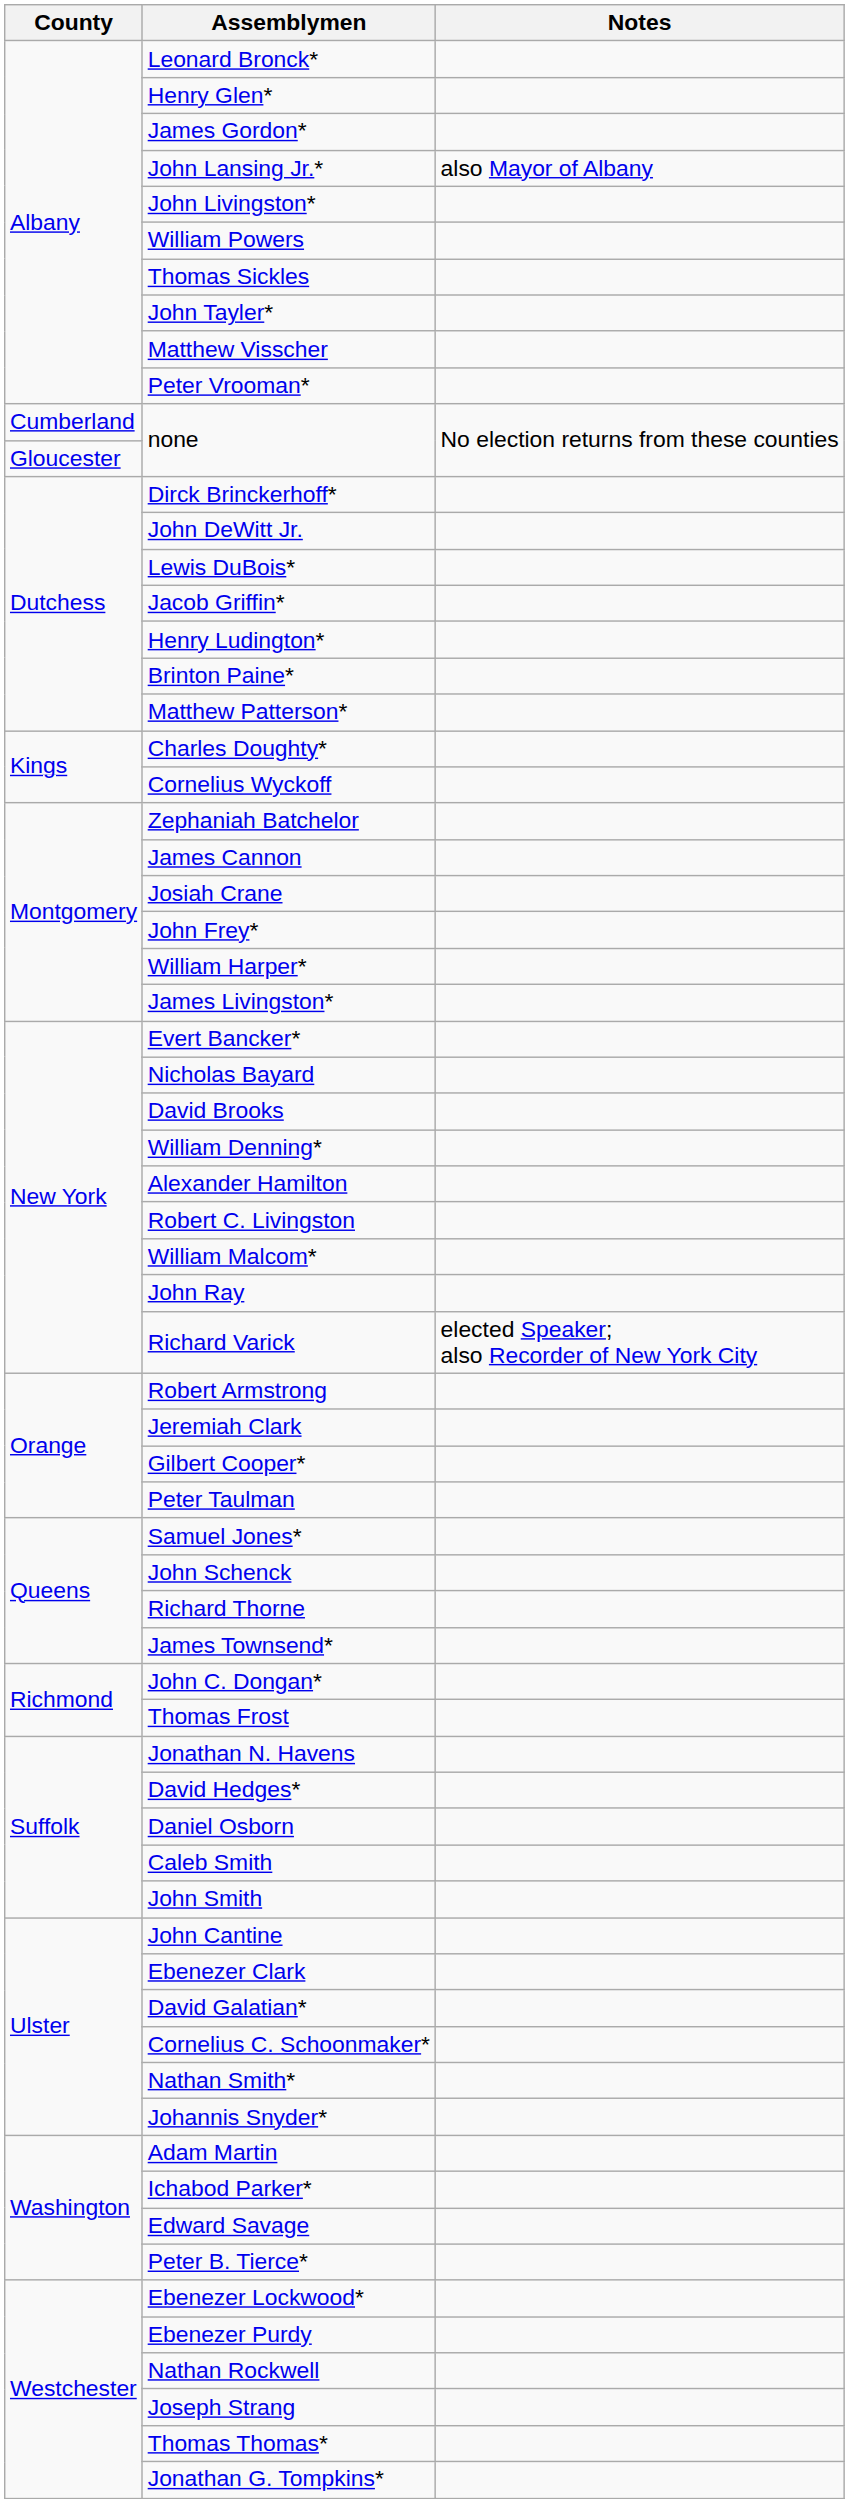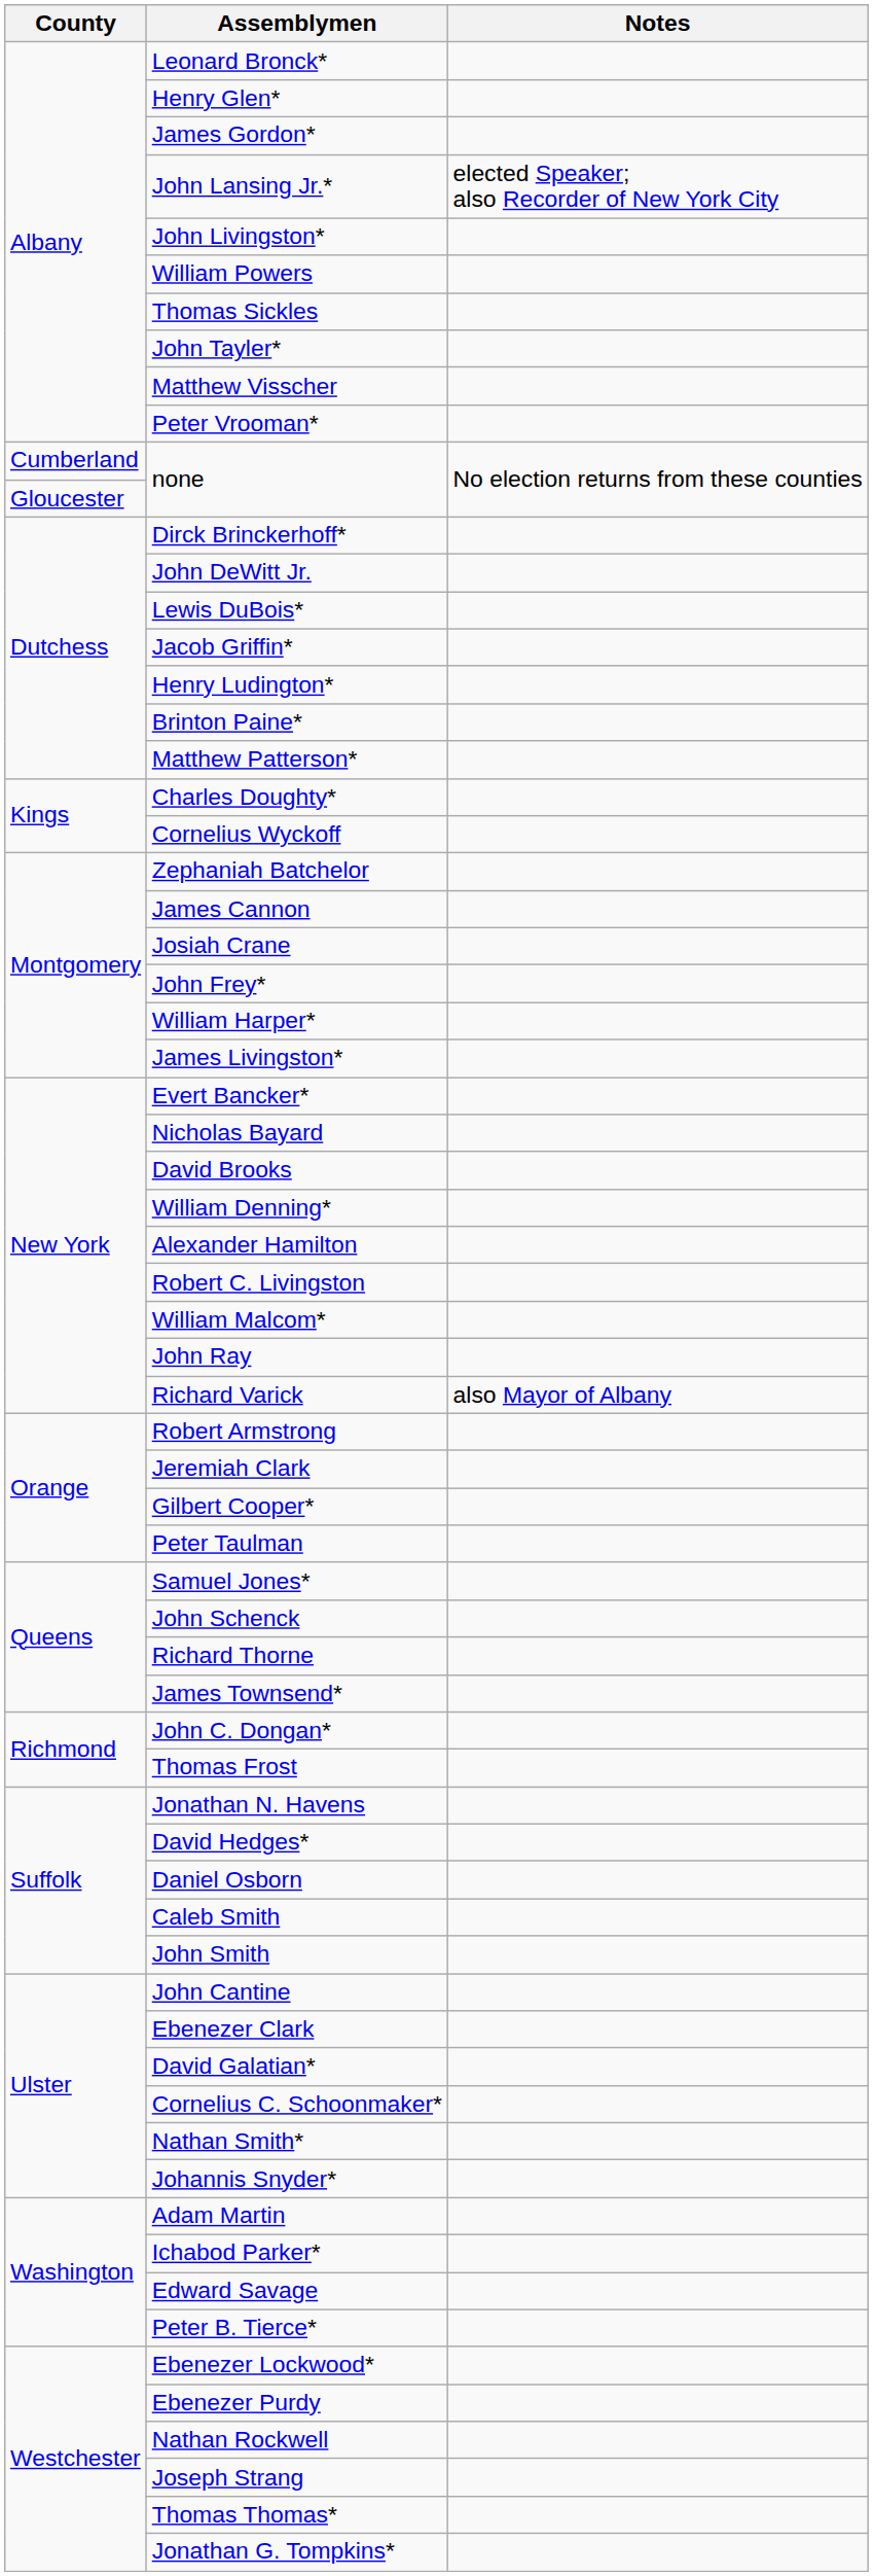 <table class=wikitable>
 <tr>
 <th>County</th>
 <th>Assemblymen</th>
 <th>Notes</th>
 </tr>
 <tr>
 <td rowspan="10"><a href='#'>Albany</a></td>
 <td><a href='#'>Leonard Bronck</a>*</td>
 <td></td>
 </tr>
 <tr>
 <td><a href='#'>Henry Glen</a>*</td>
 <td></td>
 </tr>
 <tr>
 <td><a href='#'>James Gordon</a>*</td>
 <td></td>
 </tr>
 <tr>
 <td><a href='#'>John Lansing Jr.</a>*</td>
-<td>also <a href='#'>Mayor of Albany</a></td>
+<td>elected <a href='#'>Speaker</a>; <br>also <a href='#'>Recorder of New York City</a></td>
 </tr>
 <tr>
 <td><a href='#'>John Livingston</a>*</td>
 <td></td>
 </tr>
 <tr>
 <td><a href='#'>William Powers</a></td>
 <td></td>
 </tr>
 <tr>
 <td><a href='#'>Thomas Sickles</a></td>
 <td></td>
 </tr>
 <tr>
 <td><a href='#'>John Tayler</a>*</td>
 <td></td>
 </tr>
 <tr>
 <td><a href='#'>Matthew Visscher</a></td>
 <td></td>
 </tr>
 <tr>
 <td><a href='#'>Peter Vrooman</a>*</td>
 <td></td>
 </tr>
 <tr>
 <td><a href='#'>Cumberland</a></td>
 <td rowspan="2">none</td>
 <td rowspan="2">No election returns from these counties</td>
 </tr>
 <tr>
 <td><a href='#'>Gloucester</a></td>
 </tr>
 <tr>
 <td rowspan="7"><a href='#'>Dutchess</a></td>
 <td><a href='#'>Dirck Brinckerhoff</a>*</td>
 <td></td>
 </tr>
 <tr>
 <td><a href='#'>John DeWitt Jr.</a></td>
 <td></td>
 </tr>
 <tr>
 <td><a href='#'>Lewis DuBois</a>*</td>
 <td></td>
 </tr>
 <tr>
 <td><a href='#'>Jacob Griffin</a>*</td>
 <td></td>
 </tr>
 <tr>
 <td><a href='#'>Henry Ludington</a>*</td>
 <td></td>
 </tr>
 <tr>
 <td><a href='#'>Brinton Paine</a>*</td>
 <td></td>
 </tr>
 <tr>
 <td><a href='#'>Matthew Patterson</a>*</td>
 <td></td>
 </tr>
 <tr>
 <td rowspan="2"><a href='#'>Kings</a></td>
 <td><a href='#'>Charles Doughty</a>*</td>
 <td></td>
 </tr>
 <tr>
 <td><a href='#'>Cornelius Wyckoff</a></td>
 <td></td>
 </tr>
 <tr>
 <td rowspan="6"><a href='#'>Montgomery</a></td>
 <td><a href='#'>Zephaniah Batchelor</a></td>
 <td></td>
 </tr>
 <tr>
 <td><a href='#'>James Cannon</a></td>
 <td></td>
 </tr>
 <tr>
 <td><a href='#'>Josiah Crane</a></td>
 <td></td>
 </tr>
 <tr>
 <td><a href='#'>John Frey</a>*</td>
 <td></td>
 </tr>
 <tr>
 <td><a href='#'>William Harper</a>*</td>
 <td></td>
 </tr>
 <tr>
 <td><a href='#'>James Livingston</a>*</td>
 <td></td>
 </tr>
 <tr>
 <td rowspan="9"><a href='#'>New York</a></td>
 <td><a href='#'>Evert Bancker</a>*</td>
 <td></td>
 </tr>
 <tr>
 <td><a href='#'>Nicholas Bayard</a></td>
 <td></td>
 </tr>
 <tr>
 <td><a href='#'>David Brooks</a></td>
 <td></td>
 </tr>
 <tr>
 <td><a href='#'>William Denning</a>*</td>
 <td></td>
 </tr>
 <tr>
 <td><a href='#'>Alexander Hamilton</a></td>
 <td></td>
 </tr>
 <tr>
 <td><a href='#'>Robert C. Livingston</a></td>
 <td></td>
 </tr>
 <tr>
 <td><a href='#'>William Malcom</a>*</td>
 <td></td>
 </tr>
 <tr>
 <td><a href='#'>John Ray</a></td>
 <td></td>
 </tr>
 <tr>
 <td><a href='#'>Richard Varick</a></td>
-<td>elected <a href='#'>Speaker</a>; <br>also <a href='#'>Recorder of New York City</a></td>
+<td>also <a href='#'>Mayor of Albany</a></td>
 </tr>
 <tr>
 <td rowspan="4"><a href='#'>Orange</a></td>
 <td><a href='#'>Robert Armstrong</a></td>
 <td></td>
 </tr>
 <tr>
 <td><a href='#'>Jeremiah Clark</a></td>
 <td></td>
 </tr>
 <tr>
 <td><a href='#'>Gilbert Cooper</a>*</td>
 <td></td>
 </tr>
 <tr>
 <td><a href='#'>Peter Taulman</a></td>
 <td></td>
 </tr>
 <tr>
 <td rowspan="4"><a href='#'>Queens</a></td>
 <td><a href='#'>Samuel Jones</a>*</td>
 <td></td>
 </tr>
 <tr>
 <td><a href='#'>John Schenck</a></td>
 <td></td>
 </tr>
 <tr>
 <td><a href='#'>Richard Thorne</a></td>
 <td></td>
 </tr>
 <tr>
 <td><a href='#'>James Townsend</a>*</td>
 <td></td>
 </tr>
 <tr>
 <td rowspan="2"><a href='#'>Richmond</a></td>
 <td><a href='#'>John C. Dongan</a>*</td>
 <td></td>
 </tr>
 <tr>
 <td><a href='#'>Thomas Frost</a></td>
 <td></td>
 </tr>
 <tr>
 <td rowspan="5"><a href='#'>Suffolk</a></td>
 <td><a href='#'>Jonathan N. Havens</a></td>
 <td></td>
 </tr>
 <tr>
 <td><a href='#'>David Hedges</a>*</td>
 <td></td>
 </tr>
 <tr>
 <td><a href='#'>Daniel Osborn</a></td>
 <td></td>
 </tr>
 <tr>
 <td><a href='#'>Caleb Smith</a></td>
 <td></td>
 </tr>
 <tr>
 <td><a href='#'>John Smith</a></td>
 <td></td>
 </tr>
 <tr>
 <td rowspan="6"><a href='#'>Ulster</a></td>
 <td><a href='#'>John Cantine</a></td>
 <td></td>
 </tr>
 <tr>
 <td><a href='#'>Ebenezer Clark</a></td>
 <td></td>
 </tr>
 <tr>
 <td><a href='#'>David Galatian</a>*</td>
 <td></td>
 </tr>
 <tr>
 <td><a href='#'>Cornelius C. Schoonmaker</a>*</td>
 <td></td>
 </tr>
 <tr>
 <td><a href='#'>Nathan Smith</a>*</td>
 <td></td>
 </tr>
 <tr>
 <td><a href='#'>Johannis Snyder</a>*</td>
 <td></td>
 </tr>
 <tr>
 <td rowspan="4"><a href='#'>Washington</a></td>
 <td><a href='#'>Adam Martin</a></td>
 <td></td>
 </tr>
 <tr>
 <td><a href='#'>Ichabod Parker</a>*</td>
 <td></td>
 </tr>
 <tr>
 <td><a href='#'>Edward Savage</a></td>
 <td></td>
 </tr>
 <tr>
 <td><a href='#'>Peter B. Tierce</a>*</td>
 <td></td>
 </tr>
 <tr>
 <td rowspan="6"><a href='#'>Westchester</a></td>
 <td><a href='#'>Ebenezer Lockwood</a>*</td>
 <td></td>
 </tr>
 <tr>
 <td><a href='#'>Ebenezer Purdy</a></td>
 <td></td>
 </tr>
 <tr>
 <td><a href='#'>Nathan Rockwell</a></td>
 <td></td>
 </tr>
 <tr>
 <td><a href='#'>Joseph Strang</a></td>
 <td></td>
 </tr>
 <tr>
 <td><a href='#'>Thomas Thomas</a>*</td>
 <td></td>
 </tr>
 <tr>
 <td><a href='#'>Jonathan G. Tompkins</a>*</td>
 <td></td>
 </tr>
 <tr>
 </tr>
 </table>
